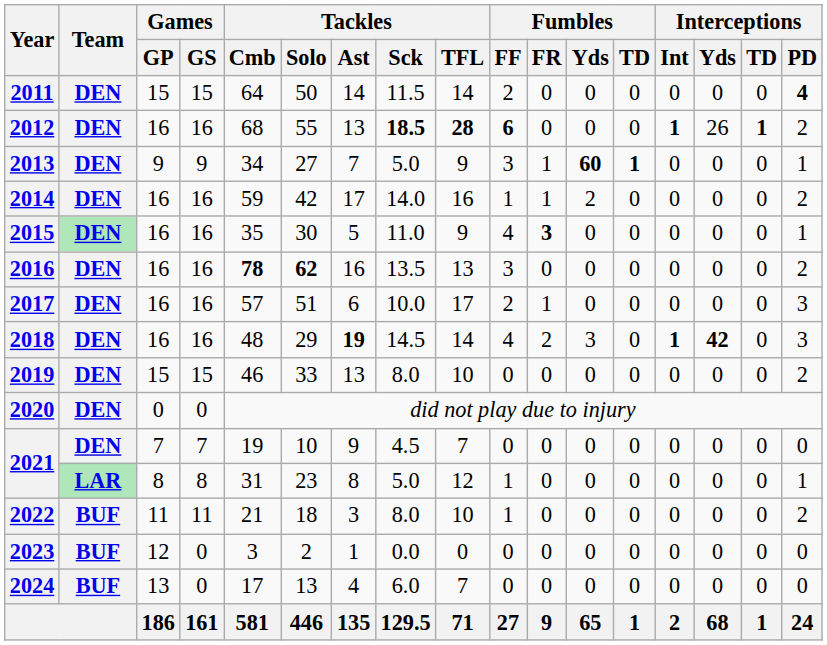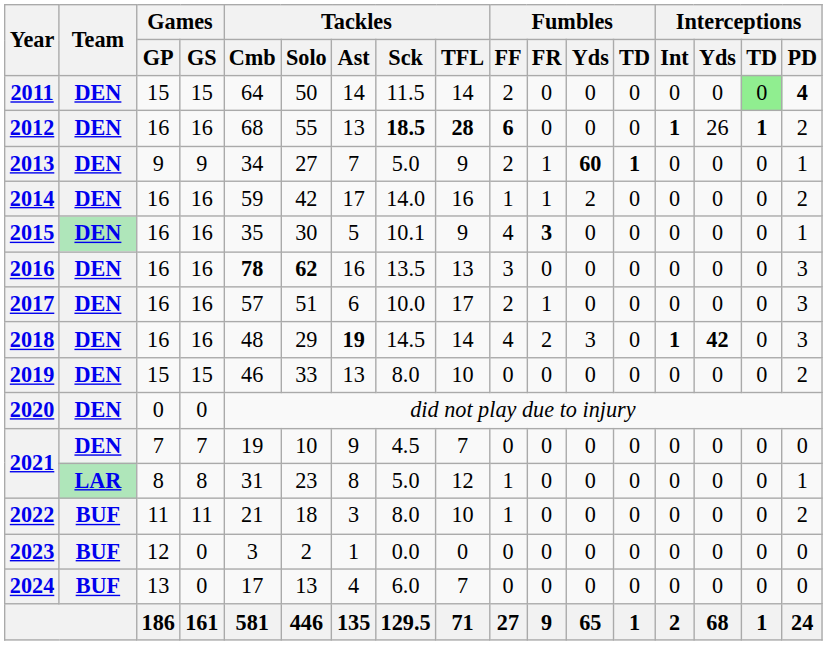 <table class= "wikitable" style="text-align:center;">
 <tr>
 <th rowspan="2">Year</th>
 <th rowspan="2">Team</th>
 <th colspan="2">Games</th>
 <th colspan="5">Tackles</th>
 <th colspan="4">Fumbles</th>
 <th colspan="4">Interceptions</th>
 </tr>
 <tr>
 <th>GP</th>
 <th>GS</th>
 <th>Cmb</th>
 <th>Solo</th>
 <th>Ast</th>
 <th>Sck</th>
 <th>TFL</th>
 <th>FF</th>
 <th>FR</th>
 <th>Yds</th>
 <th>TD</th>
 <th>Int</th>
 <th>Yds</th>
 <th>TD</th>
 <th>PD</th>
 </tr>
 <tr>
 <th><a href='#'>2011</a></th>
 <th><a href='#'>DEN</a></th>
 <td>15</td>
 <td>15</td>
 <td>64</td>
 <td>50</td>
 <td>14</td>
 <td>11.5</td>
 <td>14</td>
 <td>2</td>
 <td>0</td>
 <td>0</td>
 <td>0</td>
 <td>0</td>
 <td>0</td>
-<td>0</td>
+<td style="background: lightgreen;">0</td>
 <td><strong>4</strong></td>
 </tr>
 <tr>
 <th><a href='#'>2012</a></th>
 <th><a href='#'>DEN</a></th>
 <td>16</td>
 <td>16</td>
 <td>68</td>
 <td>55</td>
 <td>13</td>
 <td><strong>18.5</strong></td>
 <td><strong>28</strong></td>
 <td><strong>6</strong></td>
 <td>0</td>
 <td>0</td>
 <td>0</td>
 <td><strong>1</strong></td>
 <td>26</td>
 <td><strong>1</strong></td>
 <td>2</td>
 </tr>
 <tr>
 <th><a href='#'>2013</a></th>
 <th><a href='#'>DEN</a></th>
 <td>9</td>
 <td>9</td>
 <td>34</td>
 <td>27</td>
 <td>7</td>
 <td>5.0</td>
 <td>9</td>
-<td>3</td>
+<td>2</td>
 <td>1</td>
 <td><strong>60</strong></td>
 <td><strong>1</strong></td>
 <td>0</td>
 <td>0</td>
 <td>0</td>
 <td>1</td>
 </tr>
 <tr>
 <th><a href='#'>2014</a></th>
 <th><a href='#'>DEN</a></th>
 <td>16</td>
 <td>16</td>
 <td>59</td>
 <td>42</td>
 <td>17</td>
 <td>14.0</td>
 <td>16</td>
 <td>1</td>
 <td>1</td>
 <td>2</td>
 <td>0</td>
 <td>0</td>
 <td>0</td>
 <td>0</td>
 <td>2</td>
 </tr>
 <tr>
 <th><a href='#'>2015</a></th>
 <th style="background:#afe6ba; width:3em;"><a href='#'>DEN</a></th>
 <td>16</td>
 <td>16</td>
 <td>35</td>
 <td>30</td>
 <td>5</td>
-<td>11.0</td>
+<td>10.1</td>
 <td>9</td>
 <td>4</td>
 <td><strong>3</strong></td>
 <td>0</td>
 <td>0</td>
 <td>0</td>
 <td>0</td>
 <td>0</td>
 <td>1</td>
 </tr>
 <tr>
 <th><a href='#'>2016</a></th>
 <th><a href='#'>DEN</a></th>
 <td>16</td>
 <td>16</td>
 <td><strong>78</strong></td>
 <td><strong>62</strong></td>
 <td>16</td>
 <td>13.5</td>
 <td>13</td>
 <td>3</td>
 <td>0</td>
 <td>0</td>
 <td>0</td>
 <td>0</td>
 <td>0</td>
 <td>0</td>
-<td>2</td>
+<td>3</td>
 </tr>
 <tr>
 <th><a href='#'>2017</a></th>
 <th><a href='#'>DEN</a></th>
 <td>16</td>
 <td>16</td>
 <td>57</td>
 <td>51</td>
 <td>6</td>
 <td>10.0</td>
 <td>17</td>
 <td>2</td>
 <td>1</td>
 <td>0</td>
 <td>0</td>
 <td>0</td>
 <td>0</td>
 <td>0</td>
 <td>3</td>
 </tr>
 <tr>
 <th><a href='#'>2018</a></th>
 <th><a href='#'>DEN</a></th>
 <td>16</td>
 <td>16</td>
 <td>48</td>
 <td>29</td>
 <td><strong>19</strong></td>
 <td>14.5</td>
 <td>14</td>
 <td>4</td>
 <td>2</td>
 <td>3</td>
 <td>0</td>
 <td><strong>1</strong></td>
 <td><strong>42</strong></td>
 <td>0</td>
 <td>3</td>
 </tr>
 <tr>
 <th><a href='#'>2019</a></th>
 <th><a href='#'>DEN</a></th>
 <td>15</td>
 <td>15</td>
 <td>46</td>
 <td>33</td>
 <td>13</td>
 <td>8.0</td>
 <td>10</td>
 <td>0</td>
 <td>0</td>
 <td>0</td>
 <td>0</td>
 <td>0</td>
 <td>0</td>
 <td>0</td>
 <td>2</td>
 </tr>
 <tr>
 <th><a href='#'>2020</a></th>
 <th><a href='#'>DEN</a></th>
 <td>0</td>
 <td>0</td>
 <td colspan="13"><em>did not play due to injury</em></td>
 </tr>
 <tr>
 <th rowspan="2"><a href='#'>2021</a></th>
 <th><a href='#'>DEN</a></th>
 <td>7</td>
 <td>7</td>
 <td>19</td>
 <td>10</td>
 <td>9</td>
 <td>4.5</td>
 <td>7</td>
 <td>0</td>
 <td>0</td>
 <td>0</td>
 <td>0</td>
 <td>0</td>
 <td>0</td>
 <td>0</td>
 <td>0</td>
 </tr>
 <tr>
 <th style="background:#afe6ba; width:3em;"><a href='#'>LAR</a></th>
 <td>8</td>
 <td>8</td>
 <td>31</td>
 <td>23</td>
 <td>8</td>
 <td>5.0</td>
 <td>12</td>
 <td>1</td>
 <td>0</td>
 <td>0</td>
 <td>0</td>
 <td>0</td>
 <td>0</td>
 <td>0</td>
 <td>1</td>
 </tr>
 <tr>
 <th><a href='#'>2022</a></th>
 <th><a href='#'>BUF</a></th>
 <td>11</td>
 <td>11</td>
 <td>21</td>
 <td>18</td>
 <td>3</td>
 <td>8.0</td>
 <td>10</td>
 <td>1</td>
 <td>0</td>
 <td>0</td>
 <td>0</td>
 <td>0</td>
 <td>0</td>
 <td>0</td>
 <td>2</td>
 </tr>
 <tr>
 <th><a href='#'>2023</a></th>
 <th><a href='#'>BUF</a></th>
 <td>12</td>
 <td>0</td>
 <td>3</td>
 <td>2</td>
 <td>1</td>
 <td>0.0</td>
 <td>0</td>
 <td>0</td>
 <td>0</td>
 <td>0</td>
 <td>0</td>
 <td>0</td>
 <td>0</td>
 <td>0</td>
 <td>0</td>
 </tr>
 <tr>
 <th><a href='#'>2024</a></th>
 <th><a href='#'>BUF</a></th>
 <td>13</td>
 <td>0</td>
 <td>17</td>
 <td>13</td>
 <td>4</td>
 <td>6.0</td>
 <td>7</td>
 <td>0</td>
 <td>0</td>
 <td>0</td>
 <td>0</td>
 <td>0</td>
 <td>0</td>
 <td>0</td>
 <td>0</td>
 </tr>
 <tr>
 <th colspan="2"></th>
 <th>186</th>
 <th>161</th>
 <th>581</th>
 <th>446</th>
 <th>135</th>
 <th>129.5</th>
 <th>71</th>
 <th>27</th>
 <th>9</th>
 <th>65</th>
 <th>1</th>
 <th>2</th>
 <th>68</th>
 <th>1</th>
 <th>24</th>
 </tr>
 </table>
